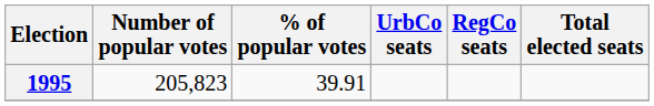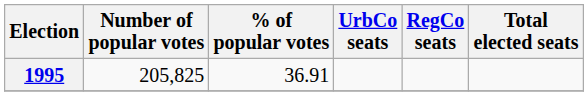 <table class="wikitable" style="text-align: right;">
 <tr align=center>
 <th>Election</th>
 <th>Number of<br>popular votes</th>
 <th>% of<br>popular votes</th>
 <th><a href='#'>UrbCo</a><br>seats</th>
 <th><a href='#'>RegCo</a><br>seats</th>
 <th>Total<br>elected seats</th>
 </tr>
 <tr>
 <th><a href='#'>1995</a></th>
-<td>205,823</td>
-<td>39.91</td>
+<td>205,825</td>
+<td>36.91</td>
 <td></td>
 <td></td>
 <td></td>
 </tr>
 <tr>
 </tr>
 </table>
